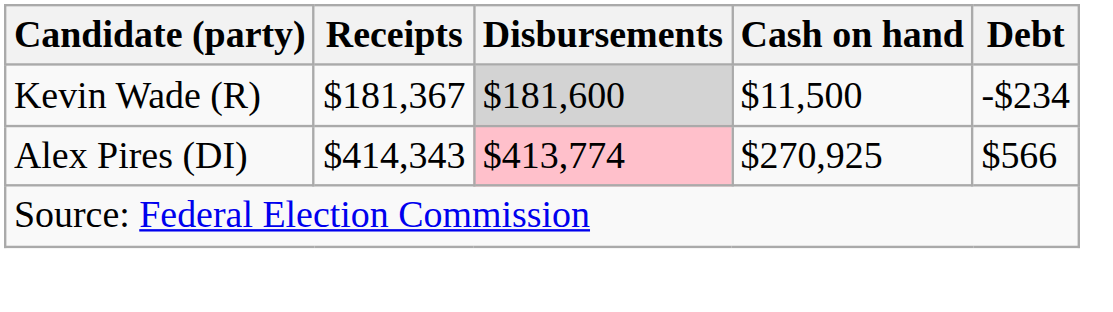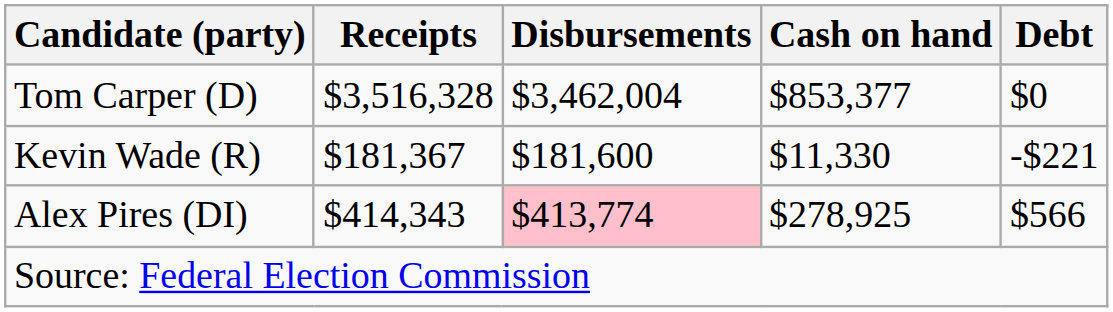 <table class="wikitable sortable">
 <tr>
 <th>Candidate (party)</th>
 <th>Receipts</th>
 <th>Disbursements</th>
 <th>Cash on hand</th>
 <th>Debt</th>
 </tr>
 <tr>
+<td>Tom Carper (D)</td>
+<td>$3,516,328</td>
+<td>$3,462,004</td>
+<td>$853,377</td>
+<td>$0</td>
+</tr>
+<tr>
 <td>Kevin Wade (R)</td>
 <td>$181,367</td>
-<td style="background: lightgrey;">$181,600</td>
-<td>$11,500</td>
-<td>-$234</td>
+<td>$181,600</td>
+<td>$11,330</td>
+<td>-$221</td>
 </tr>
 <tr>
 <td>Alex Pires (DI)</td>
 <td>$414,343</td>
 <td style="background: pink;">$413,774</td>
-<td>$270,925</td>
+<td>$278,925</td>
 <td>$566</td>
 </tr>
 <tr>
 <td colspan=5>Source: <a href='#'>Federal Election Commission</a></td>
 </tr>
 </table>
